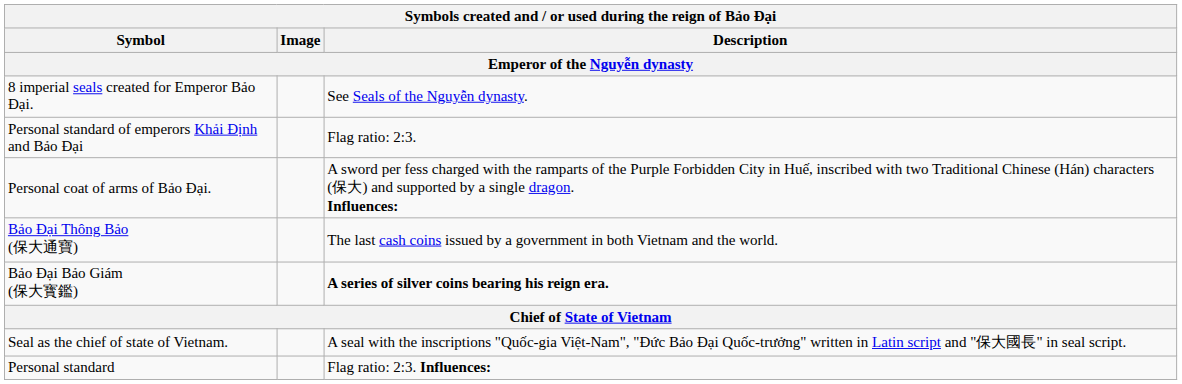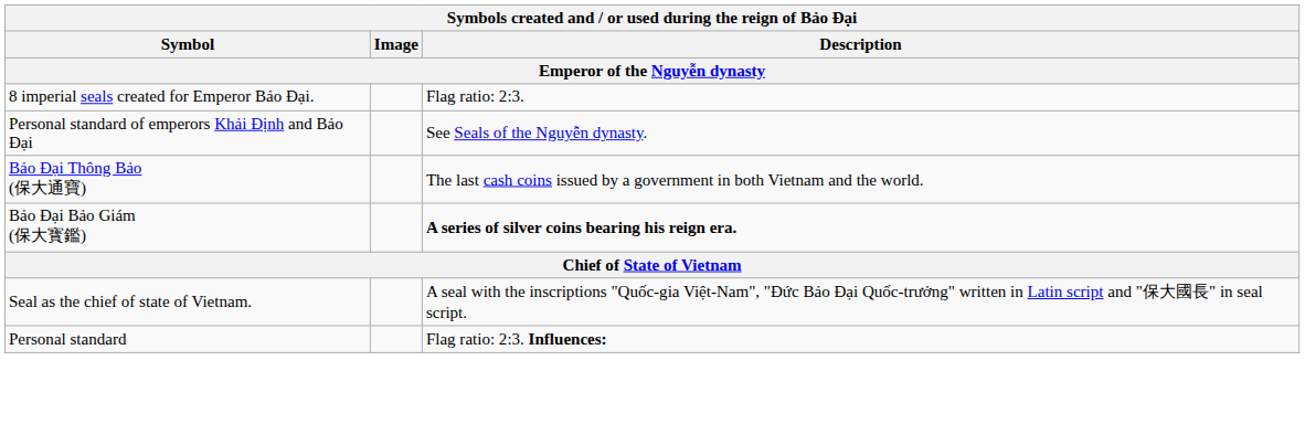 <table class="wikitable" style="font-size: 100%">
 <tr>
 <th colspan=3>Symbols created and / or used during the reign of Bảo Đại</th>
 </tr>
 <tr>
 <th>Symbol</th>
 <th>Image</th>
 <th>Description</th>
 </tr>
 <tr>
 <th colspan=3>Emperor of the <a href='#'>Nguyễn dynasty</a></th>
 </tr>
 <tr>
 <td>8 imperial <a href='#'>seals</a> created for Emperor Bảo Đại.</td>
 <td></td>
-<td>See <a href='#'>Seals of the Nguyễn dynasty</a>.</td>
+<td>Flag ratio: 2:3.</td>
 </tr>
 <tr>
 <td>Personal standard of emperors <a href='#'>Khải Định</a> and Bảo Đại</td>
 <td></td>
-<td>Flag ratio: 2:3.</td>
-</tr>
-<tr>
-<td>Personal coat of arms of Bảo Đại.</td>
-<td></td>
-<td>A sword per fess charged with the ramparts of the Purple Forbidden City in Huế, inscribed with two Traditional Chinese (Hán) characters (保大) and supported by a single <a href='#'>dragon</a>.<br><strong>Influences:</strong> </td>
+<td>See <a href='#'>Seals of the Nguyễn dynasty</a>.</td>
 </tr>
 <tr>
 <td><a href='#'>Bảo Đại Thông Bảo</a><br>(保大通寶)</td>
 <td></td>
 <td>The last <a href='#'>cash coins</a> issued by a government in both Vietnam and the world.</td>
 </tr>
 <tr>
 <td>Bảo Đại Bảo Giám<br>(保大寳鑑)</td>
 <td></td>
 <td><strong>A series of silver coins bearing his reign era.</strong></td>
 </tr>
 <tr>
 <th colspan=3>Chief of <a href='#'>State of Vietnam</a></th>
 </tr>
 <tr>
 <td>Seal as the chief of state of Vietnam.</td>
 <td></td>
 <td>A seal with the inscriptions "Quốc-gia Việt-Nam", "Đức Bảo Đại Quốc-trưởng" written in <a href='#'>Latin script</a> and "保大國長" in seal script.</td>
 </tr>
 <tr>
 <td>Personal standard</td>
 <td></td>
 <td>Flag ratio: 2:3. <strong>Influences:</strong> </td>
 </tr>
 </table>
